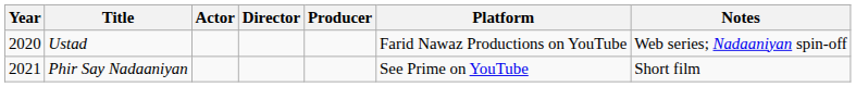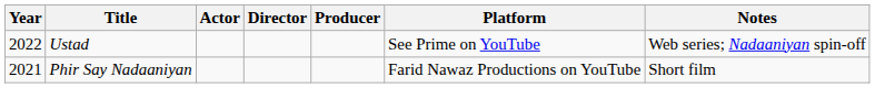 <table class="wikitable">
 <tr>
 <th>Year</th>
 <th>Title</th>
 <th>Actor</th>
 <th>Director</th>
 <th>Producer</th>
 <th>Platform</th>
 <th>Notes</th>
 </tr>
 <tr>
-<td>2020</td>
+<td>2022</td>
 <td><em>Ustad</em></td>
 <td></td>
 <td></td>
 <td></td>
-<td>Farid Nawaz Productions on YouTube</td>
+<td>See Prime on <a href='#'>YouTube</a></td>
 <td>Web series; <em><a href='#'>Nadaaniyan</a></em> spin-off</td>
 </tr>
 <tr>
 <td>2021</td>
 <td><em>Phir Say Nadaaniyan</em></td>
 <td></td>
 <td></td>
 <td></td>
-<td>See Prime on <a href='#'>YouTube</a></td>
+<td>Farid Nawaz Productions on YouTube</td>
 <td>Short film</td>
 </tr>
 </table>
